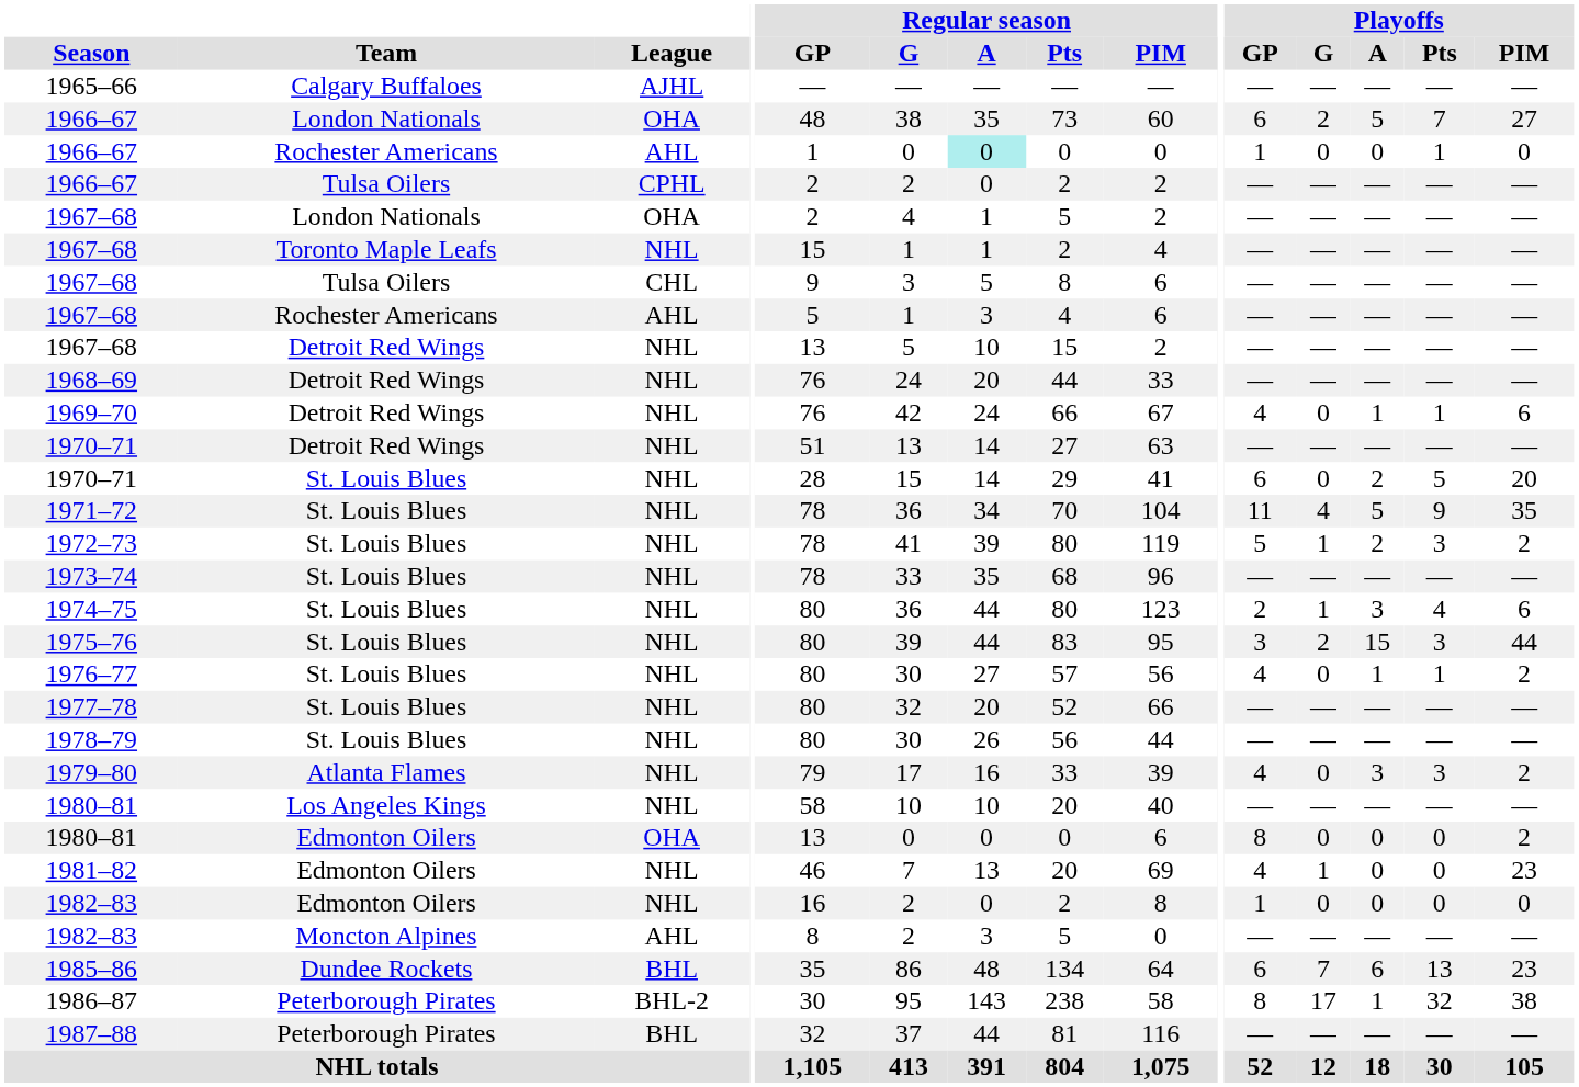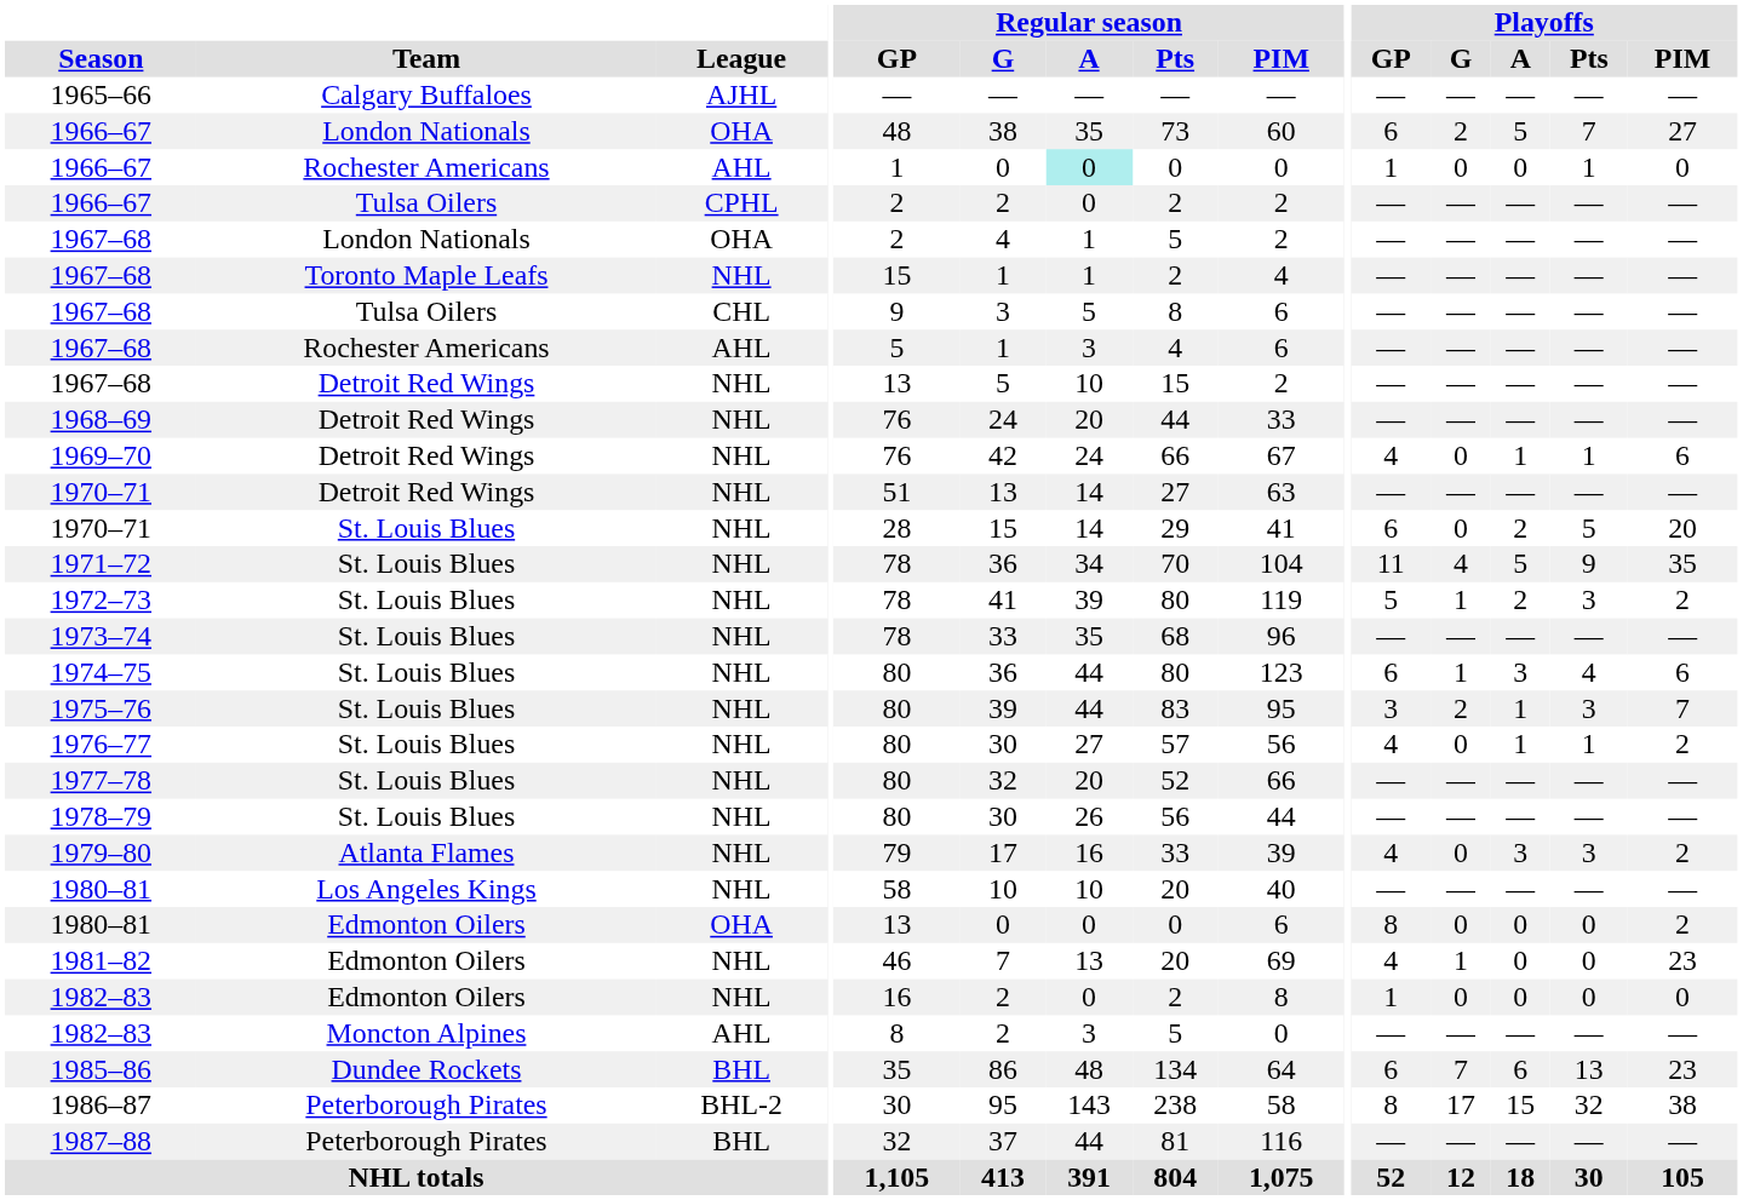 <table border="0" cellpadding="1" cellspacing="0" style="text-align:center; width:60em">
 <tr bgcolor="#e0e0e0">
 <th colspan="3" bgcolor="#ffffff"></th>
 <th rowspan="100" bgcolor="#ffffff"></th>
 <th colspan="5"><a href='#'>Regular season</a></th>
 <th rowspan="100" bgcolor="#ffffff"></th>
 <th colspan="5"><a href='#'>Playoffs</a></th>
 </tr>
 <tr bgcolor="#e0e0e0">
 <th><a href='#'>Season</a></th>
 <th>Team</th>
 <th>League</th>
 <th>GP</th>
 <th><a href='#'>G</a></th>
 <th><a href='#'>A</a></th>
 <th><a href='#'>Pts</a></th>
 <th><a href='#'>PIM</a></th>
 <th>GP</th>
 <th>G</th>
 <th>A</th>
 <th>Pts</th>
 <th>PIM</th>
 </tr>
 <tr>
 <td>1965–66</td>
 <td><a href='#'>Calgary Buffaloes</a></td>
 <td><a href='#'>AJHL</a></td>
 <td>—</td>
 <td>—</td>
 <td>—</td>
 <td>—</td>
 <td>—</td>
 <td>—</td>
 <td>—</td>
 <td>—</td>
 <td>—</td>
 <td>—</td>
 </tr>
 <tr bgcolor="#f0f0f0">
 <td><a href='#'>1966–67</a></td>
 <td><a href='#'>London Nationals</a></td>
 <td><a href='#'>OHA</a></td>
 <td>48</td>
 <td>38</td>
 <td>35</td>
 <td>73</td>
 <td>60</td>
 <td>6</td>
 <td>2</td>
 <td>5</td>
 <td>7</td>
 <td>27</td>
 </tr>
 <tr>
 <td><a href='#'>1966–67</a></td>
 <td><a href='#'>Rochester Americans</a></td>
 <td><a href='#'>AHL</a></td>
 <td>1</td>
 <td>0</td>
 <td style="background: paleturquoise;">0</td>
 <td>0</td>
 <td>0</td>
 <td>1</td>
 <td>0</td>
 <td>0</td>
 <td>1</td>
 <td>0</td>
 </tr>
 <tr bgcolor="#f0f0f0">
 <td><a href='#'>1966–67</a></td>
 <td><a href='#'>Tulsa Oilers</a></td>
 <td><a href='#'>CPHL</a></td>
 <td>2</td>
 <td>2</td>
 <td>0</td>
 <td>2</td>
 <td>2</td>
 <td>—</td>
 <td>—</td>
 <td>—</td>
 <td>—</td>
 <td>—</td>
 </tr>
 <tr>
 <td><a href='#'>1967–68</a></td>
 <td>London Nationals</td>
 <td>OHA</td>
 <td>2</td>
 <td>4</td>
 <td>1</td>
 <td>5</td>
 <td>2</td>
 <td>—</td>
 <td>—</td>
 <td>—</td>
 <td>—</td>
 <td>—</td>
 </tr>
 <tr bgcolor="#f0f0f0">
 <td><a href='#'>1967–68</a></td>
 <td><a href='#'>Toronto Maple Leafs</a></td>
 <td><a href='#'>NHL</a></td>
 <td>15</td>
 <td>1</td>
 <td>1</td>
 <td>2</td>
 <td>4</td>
 <td>—</td>
 <td>—</td>
 <td>—</td>
 <td>—</td>
 <td>—</td>
 </tr>
 <tr>
 <td><a href='#'>1967–68</a></td>
 <td>Tulsa Oilers</td>
 <td>CHL</td>
 <td>9</td>
 <td>3</td>
 <td>5</td>
 <td>8</td>
 <td>6</td>
 <td>—</td>
 <td>—</td>
 <td>—</td>
 <td>—</td>
 <td>—</td>
 </tr>
 <tr bgcolor="#f0f0f0">
 <td><a href='#'>1967–68</a></td>
 <td>Rochester Americans</td>
 <td>AHL</td>
 <td>5</td>
 <td>1</td>
 <td>3</td>
 <td>4</td>
 <td>6</td>
 <td>—</td>
 <td>—</td>
 <td>—</td>
 <td>—</td>
 <td>—</td>
 </tr>
 <tr>
 <td>1967–68</td>
 <td><a href='#'>Detroit Red Wings</a></td>
 <td>NHL</td>
 <td>13</td>
 <td>5</td>
 <td>10</td>
 <td>15</td>
 <td>2</td>
 <td>—</td>
 <td>—</td>
 <td>—</td>
 <td>—</td>
 <td>—</td>
 </tr>
 <tr bgcolor="#f0f0f0">
 <td><a href='#'>1968–69</a></td>
 <td>Detroit Red Wings</td>
 <td>NHL</td>
 <td>76</td>
 <td>24</td>
 <td>20</td>
 <td>44</td>
 <td>33</td>
 <td>—</td>
 <td>—</td>
 <td>—</td>
 <td>—</td>
 <td>—</td>
 </tr>
 <tr>
 <td><a href='#'>1969–70</a></td>
 <td>Detroit Red Wings</td>
 <td>NHL</td>
 <td>76</td>
 <td>42</td>
 <td>24</td>
 <td>66</td>
 <td>67</td>
 <td>4</td>
 <td>0</td>
 <td>1</td>
 <td>1</td>
 <td>6</td>
 </tr>
 <tr bgcolor="#f0f0f0">
 <td><a href='#'>1970–71</a></td>
 <td>Detroit Red Wings</td>
 <td>NHL</td>
 <td>51</td>
 <td>13</td>
 <td>14</td>
 <td>27</td>
 <td>63</td>
 <td>—</td>
 <td>—</td>
 <td>—</td>
 <td>—</td>
 <td>—</td>
 </tr>
 <tr>
 <td>1970–71</td>
 <td><a href='#'>St. Louis Blues</a></td>
 <td>NHL</td>
 <td>28</td>
 <td>15</td>
 <td>14</td>
 <td>29</td>
 <td>41</td>
 <td>6</td>
 <td>0</td>
 <td>2</td>
 <td>5</td>
 <td>20</td>
 </tr>
 <tr bgcolor="#f0f0f0">
 <td><a href='#'>1971–72</a></td>
 <td>St. Louis Blues</td>
 <td>NHL</td>
 <td>78</td>
 <td>36</td>
 <td>34</td>
 <td>70</td>
 <td>104</td>
 <td>11</td>
 <td>4</td>
 <td>5</td>
 <td>9</td>
 <td>35</td>
 </tr>
 <tr>
 <td><a href='#'>1972–73</a></td>
 <td>St. Louis Blues</td>
 <td>NHL</td>
 <td>78</td>
 <td>41</td>
 <td>39</td>
 <td>80</td>
 <td>119</td>
 <td>5</td>
 <td>1</td>
 <td>2</td>
 <td>3</td>
 <td>2</td>
 </tr>
 <tr bgcolor="#f0f0f0">
 <td><a href='#'>1973–74</a></td>
 <td>St. Louis Blues</td>
 <td>NHL</td>
 <td>78</td>
 <td>33</td>
 <td>35</td>
 <td>68</td>
 <td>96</td>
 <td>—</td>
 <td>—</td>
 <td>—</td>
 <td>—</td>
 <td>—</td>
 </tr>
 <tr>
 <td><a href='#'>1974–75</a></td>
 <td>St. Louis Blues</td>
 <td>NHL</td>
 <td>80</td>
 <td>36</td>
 <td>44</td>
 <td>80</td>
 <td>123</td>
-<td>2</td>
+<td>6</td>
 <td>1</td>
 <td>3</td>
 <td>4</td>
 <td>6</td>
 </tr>
 <tr bgcolor="#f0f0f0">
 <td><a href='#'>1975–76</a></td>
 <td>St. Louis Blues</td>
 <td>NHL</td>
 <td>80</td>
 <td>39</td>
 <td>44</td>
 <td>83</td>
 <td>95</td>
 <td>3</td>
 <td>2</td>
-<td>15</td>
+<td>1</td>
 <td>3</td>
-<td>44</td>
+<td>7</td>
 </tr>
 <tr>
 <td><a href='#'>1976–77</a></td>
 <td>St. Louis Blues</td>
 <td>NHL</td>
 <td>80</td>
 <td>30</td>
 <td>27</td>
 <td>57</td>
 <td>56</td>
 <td>4</td>
 <td>0</td>
 <td>1</td>
 <td>1</td>
 <td>2</td>
 </tr>
 <tr bgcolor="#f0f0f0">
 <td><a href='#'>1977–78</a></td>
 <td>St. Louis Blues</td>
 <td>NHL</td>
 <td>80</td>
 <td>32</td>
 <td>20</td>
 <td>52</td>
 <td>66</td>
 <td>—</td>
 <td>—</td>
 <td>—</td>
 <td>—</td>
 <td>—</td>
 </tr>
 <tr>
 <td><a href='#'>1978–79</a></td>
 <td>St. Louis Blues</td>
 <td>NHL</td>
 <td>80</td>
 <td>30</td>
 <td>26</td>
 <td>56</td>
 <td>44</td>
 <td>—</td>
 <td>—</td>
 <td>—</td>
 <td>—</td>
 <td>—</td>
 </tr>
 <tr bgcolor="#f0f0f0">
 <td><a href='#'>1979–80</a></td>
 <td><a href='#'>Atlanta Flames</a></td>
 <td>NHL</td>
 <td>79</td>
 <td>17</td>
 <td>16</td>
 <td>33</td>
 <td>39</td>
 <td>4</td>
 <td>0</td>
 <td>3</td>
 <td>3</td>
 <td>2</td>
 </tr>
 <tr>
 <td><a href='#'>1980–81</a></td>
 <td><a href='#'>Los Angeles Kings</a></td>
 <td>NHL</td>
 <td>58</td>
 <td>10</td>
 <td>10</td>
 <td>20</td>
 <td>40</td>
 <td>—</td>
 <td>—</td>
 <td>—</td>
 <td>—</td>
 <td>—</td>
 </tr>
 <tr bgcolor="#f0f0f0">
 <td>1980–81</td>
 <td><a href='#'>Edmonton Oilers</a></td>
 <td><a href='#'>OHA</a></td>
 <td>13</td>
 <td>0</td>
 <td>0</td>
 <td>0</td>
 <td>6</td>
 <td>8</td>
 <td>0</td>
 <td>0</td>
 <td>0</td>
 <td>2</td>
 </tr>
 <tr>
 <td><a href='#'>1981–82</a></td>
 <td>Edmonton Oilers</td>
 <td>NHL</td>
 <td>46</td>
 <td>7</td>
 <td>13</td>
 <td>20</td>
 <td>69</td>
 <td>4</td>
 <td>1</td>
 <td>0</td>
 <td>0</td>
 <td>23</td>
 </tr>
 <tr bgcolor="#f0f0f0">
 <td><a href='#'>1982–83</a></td>
 <td>Edmonton Oilers</td>
 <td>NHL</td>
 <td>16</td>
 <td>2</td>
 <td>0</td>
 <td>2</td>
 <td>8</td>
 <td>1</td>
 <td>0</td>
 <td>0</td>
 <td>0</td>
 <td>0</td>
 </tr>
 <tr>
 <td><a href='#'>1982–83</a></td>
 <td><a href='#'>Moncton Alpines</a></td>
 <td>AHL</td>
 <td>8</td>
 <td>2</td>
 <td>3</td>
 <td>5</td>
 <td>0</td>
 <td>—</td>
 <td>—</td>
 <td>—</td>
 <td>—</td>
 <td>—</td>
 </tr>
 <tr bgcolor="#f0f0f0">
 <td><a href='#'>1985–86</a></td>
 <td><a href='#'>Dundee Rockets</a></td>
 <td><a href='#'>BHL</a></td>
 <td>35</td>
 <td>86</td>
 <td>48</td>
 <td>134</td>
 <td>64</td>
 <td>6</td>
 <td>7</td>
 <td>6</td>
 <td>13</td>
 <td>23</td>
 </tr>
 <tr>
 <td>1986–87</td>
 <td><a href='#'>Peterborough Pirates</a></td>
 <td>BHL-2</td>
 <td>30</td>
 <td>95</td>
 <td>143</td>
 <td>238</td>
 <td>58</td>
 <td>8</td>
 <td>17</td>
-<td>1</td>
+<td>15</td>
 <td>32</td>
 <td>38</td>
 </tr>
 <tr bgcolor="#f0f0f0">
 <td><a href='#'>1987–88</a></td>
 <td>Peterborough Pirates</td>
 <td>BHL</td>
 <td>32</td>
 <td>37</td>
 <td>44</td>
 <td>81</td>
 <td>116</td>
 <td>—</td>
 <td>—</td>
 <td>—</td>
 <td>—</td>
 <td>—</td>
 </tr>
 <tr bgcolor="#e0e0e0">
 <th colspan="3">NHL totals</th>
 <th>1,105</th>
 <th>413</th>
 <th>391</th>
 <th>804</th>
 <th>1,075</th>
 <th>52</th>
 <th>12</th>
 <th>18</th>
 <th>30</th>
 <th>105</th>
 </tr>
 </table>
